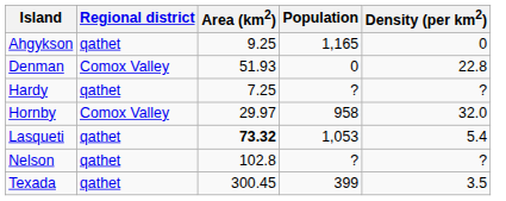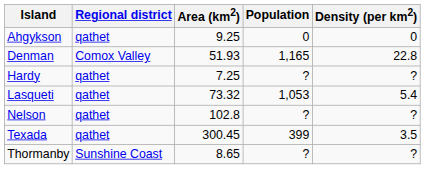 <table class="wikitable sortable">
 <tr>
 <th>Island</th>
 <th><a href='#'>Regional district</a></th>
 <th>Area (km<sup>2</sup>)</th>
 <th>Population</th>
 <th>Density (per km<sup>2</sup>)</th>
 </tr>
 <tr>
 <td><a href='#'>Ahgykson</a></td>
 <td><a href='#'>qathet</a></td>
 <td style="text-align:right">9.25</td>
-<td style="text-align:right">1,165</td>
+<td style="text-align:right">0</td>
 <td style="text-align:right">0</td>
 </tr>
 <tr>
 <td><a href='#'>Denman</a></td>
 <td><a href='#'>Comox Valley</a></td>
 <td style="text-align:right">51.93</td>
-<td style="text-align:right">0</td>
+<td style="text-align:right">1,165</td>
 <td style="text-align:right">22.8</td>
 </tr>
 <tr>
 <td><a href='#'>Hardy</a></td>
 <td><a href='#'>qathet</a></td>
 <td style="text-align:right">7.25</td>
 <td style="text-align:right">?</td>
 <td style="text-align:right">?</td>
 </tr>
 <tr>
-<td><a href='#'>Hornby</a></td>
-<td><a href='#'>Comox Valley</a></td>
-<td style="text-align:right">29.97</td>
-<td style="text-align:right">958</td>
-<td style="text-align:right">32.0</td>
-</tr>
-<tr>
 <td><a href='#'>Lasqueti</a></td>
 <td><a href='#'>qathet</a></td>
-<td style="text-align:right"><strong>73.32</strong></td>
+<td style="text-align:right">73.32</td>
 <td style="text-align:right">1,053</td>
 <td style="text-align:right">5.4</td>
 </tr>
 <tr>
 <td><a href='#'>Nelson</a></td>
 <td><a href='#'>qathet</a></td>
 <td style="text-align:right">102.8</td>
 <td style="text-align:right">?</td>
 <td style="text-align:right">?</td>
 </tr>
 <tr>
 <td><a href='#'>Texada</a></td>
 <td><a href='#'>qathet</a></td>
 <td style="text-align:right">300.45</td>
 <td style="text-align:right">399</td>
 <td style="text-align:right">3.5</td>
 </tr>
+<tr>
+<td>Thormanby</td>
+<td><a href='#'>Sunshine Coast</a></td>
+<td style="text-align:right">8.65</td>
+<td style="text-align:right">?</td>
+<td style="text-align:right">?</td>
+</tr>
 </table>
